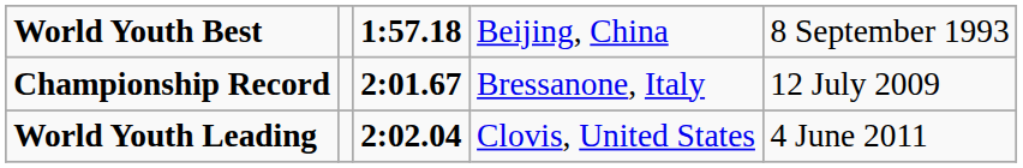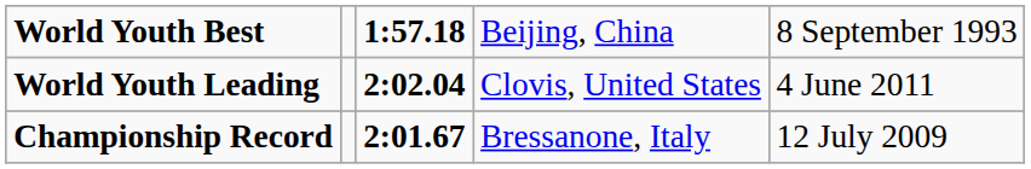 <table class="wikitable">
 <tr>
 <td><strong>World Youth Best</strong></td>
 <td></td>
 <td><strong>1:57.18</strong></td>
 <td><a href='#'>Beijing</a>, <a href='#'>China</a></td>
 <td>8 September 1993</td>
 </tr>
 <tr>
+<td><strong>World Youth Leading</strong></td>
+<td></td>
+<td><strong>2:02.04</strong></td>
+<td><a href='#'>Clovis</a>, <a href='#'>United States</a></td>
+<td>4 June 2011</td>
+</tr>
+<tr>
 <td><strong>Championship Record</strong></td>
 <td></td>
 <td><strong>2:01.67</strong></td>
 <td><a href='#'>Bressanone</a>, <a href='#'>Italy</a></td>
 <td>12 July 2009</td>
 </tr>
-<tr>
-<td><strong>World Youth Leading</strong></td>
-<td></td>
-<td><strong>2:02.04</strong></td>
-<td><a href='#'>Clovis</a>, <a href='#'>United States</a></td>
-<td>4 June 2011</td>
-</tr>
 </table>
